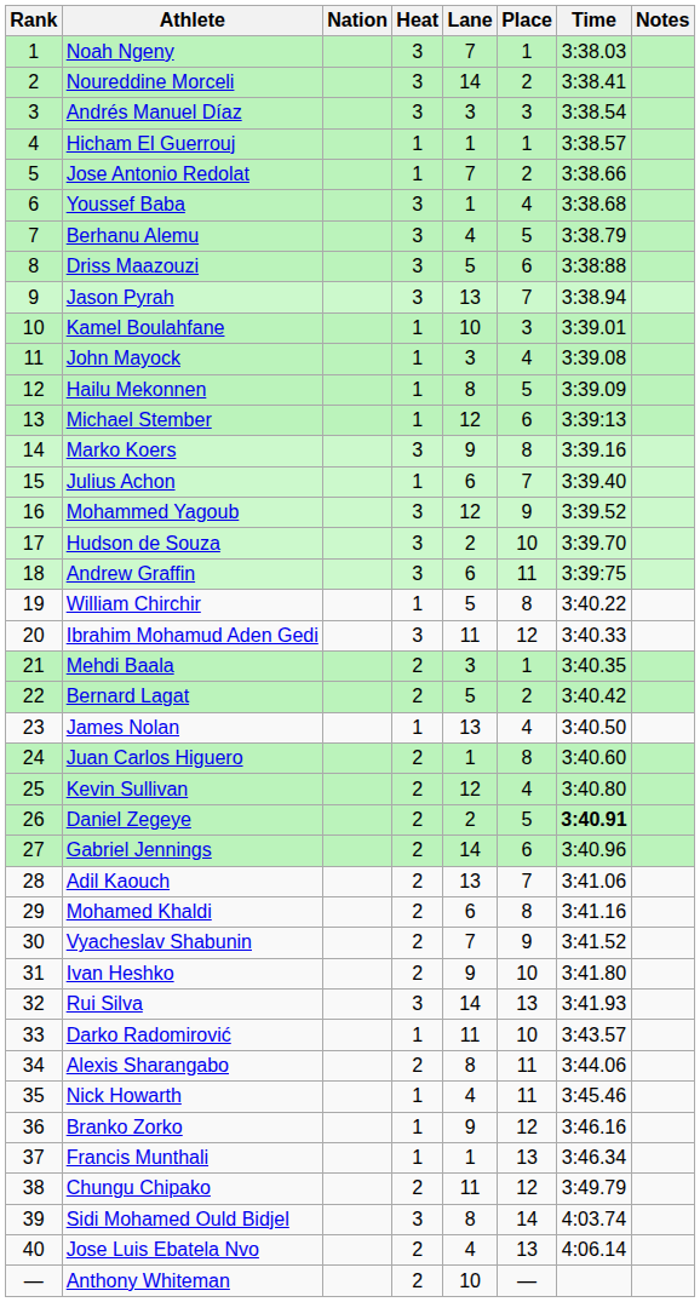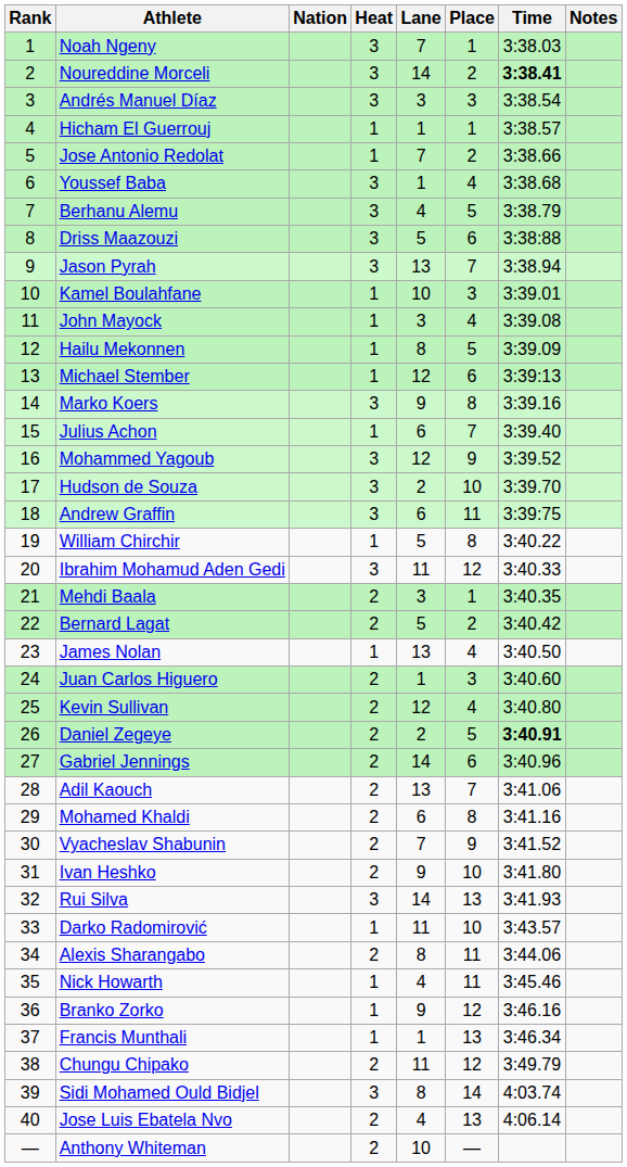 <table class="wikitable sortable" style="text-align:center">
 <tr>
 <th>Rank</th>
 <th>Athlete</th>
 <th>Nation</th>
 <th>Heat</th>
 <th>Lane</th>
 <th>Place</th>
 <th>Time</th>
 <th>Notes</th>
 </tr>
 <tr bgcolor=bbf3bb>
 <td>1</td>
 <td align="left"><a href='#'>Noah Ngeny</a></td>
 <td align="left"></td>
 <td>3</td>
 <td>7</td>
 <td>1</td>
 <td>3:38.03</td>
 <td></td>
 </tr>
 <tr bgcolor=bbf3bb>
 <td>2</td>
 <td align="left"><a href='#'>Noureddine Morceli</a></td>
 <td align="left"></td>
 <td>3</td>
 <td>14</td>
 <td>2</td>
-<td>3:38.41</td>
+<td><strong>3:38.41</strong></td>
 <td></td>
 </tr>
 <tr bgcolor=bbf3bb>
 <td>3</td>
 <td align="left"><a href='#'>Andrés Manuel Díaz</a></td>
 <td align="left"></td>
 <td>3</td>
 <td>3</td>
 <td>3</td>
 <td>3:38.54</td>
 <td></td>
 </tr>
 <tr bgcolor=bbf3bb>
 <td>4</td>
 <td align="left"><a href='#'>Hicham El Guerrouj</a></td>
 <td align="left"></td>
 <td>1</td>
 <td>1</td>
 <td>1</td>
 <td>3:38.57</td>
 <td></td>
 </tr>
 <tr bgcolor=bbf3bb>
 <td>5</td>
 <td align="left"><a href='#'>Jose Antonio Redolat</a></td>
 <td align="left"></td>
 <td>1</td>
 <td>7</td>
 <td>2</td>
 <td>3:38.66</td>
 <td></td>
 </tr>
 <tr bgcolor=bbf3bb>
 <td>6</td>
 <td align="left"><a href='#'>Youssef Baba</a></td>
 <td align="left"></td>
 <td>3</td>
 <td>1</td>
 <td>4</td>
 <td>3:38.68</td>
 <td></td>
 </tr>
 <tr bgcolor=bbf3bb>
 <td>7</td>
 <td align="left"><a href='#'>Berhanu Alemu</a></td>
 <td align="left"></td>
 <td>3</td>
 <td>4</td>
 <td>5</td>
 <td>3:38.79</td>
 <td></td>
 </tr>
 <tr bgcolor=bbf3bb>
 <td>8</td>
 <td align="left"><a href='#'>Driss Maazouzi</a></td>
 <td align="left"></td>
 <td>3</td>
 <td>5</td>
 <td>6</td>
 <td>3:38:88</td>
 <td></td>
 </tr>
 <tr bgcolor=ccf9cc>
 <td>9</td>
 <td align="left"><a href='#'>Jason Pyrah</a></td>
 <td align="left"></td>
 <td>3</td>
 <td>13</td>
 <td>7</td>
 <td>3:38.94</td>
 <td></td>
 </tr>
 <tr bgcolor=bbf3bb>
 <td>10</td>
 <td align="left"><a href='#'>Kamel Boulahfane</a></td>
 <td align="left"></td>
 <td>1</td>
 <td>10</td>
 <td>3</td>
 <td>3:39.01</td>
 <td></td>
 </tr>
 <tr bgcolor=bbf3bb>
 <td>11</td>
 <td align="left"><a href='#'>John Mayock</a></td>
 <td align="left"></td>
 <td>1</td>
 <td>3</td>
 <td>4</td>
 <td>3:39.08</td>
 <td></td>
 </tr>
 <tr bgcolor=bbf3bb>
 <td>12</td>
 <td align="left"><a href='#'>Hailu Mekonnen</a></td>
 <td align="left"></td>
 <td>1</td>
 <td>8</td>
 <td>5</td>
 <td>3:39.09</td>
 <td></td>
 </tr>
 <tr bgcolor=bbf3bb>
 <td>13</td>
 <td align="left"><a href='#'>Michael Stember</a></td>
 <td align="left"></td>
 <td>1</td>
 <td>12</td>
 <td>6</td>
 <td>3:39:13</td>
 <td></td>
 </tr>
 <tr bgcolor=ccf9cc>
 <td>14</td>
 <td align="left"><a href='#'>Marko Koers</a></td>
 <td align="left"></td>
 <td>3</td>
 <td>9</td>
 <td>8</td>
 <td>3:39.16</td>
 <td></td>
 </tr>
 <tr bgcolor=ccf9cc>
 <td>15</td>
 <td align="left"><a href='#'>Julius Achon</a></td>
 <td align="left"></td>
 <td>1</td>
 <td>6</td>
 <td>7</td>
 <td>3:39.40</td>
 <td></td>
 </tr>
 <tr bgcolor=ccf9cc>
 <td>16</td>
 <td align="left"><a href='#'>Mohammed Yagoub</a></td>
 <td align="left"></td>
 <td>3</td>
 <td>12</td>
 <td>9</td>
 <td>3:39.52</td>
 <td></td>
 </tr>
 <tr bgcolor=ccf9cc>
 <td>17</td>
 <td align="left"><a href='#'>Hudson de Souza</a></td>
 <td align="left"></td>
 <td>3</td>
 <td>2</td>
 <td>10</td>
 <td>3:39.70</td>
 <td></td>
 </tr>
 <tr bgcolor=ccf9cc>
 <td>18</td>
 <td align="left"><a href='#'>Andrew Graffin</a></td>
 <td align="left"></td>
 <td>3</td>
 <td>6</td>
 <td>11</td>
 <td>3:39:75</td>
 <td></td>
 </tr>
 <tr>
 <td>19</td>
 <td align="left"><a href='#'>William Chirchir</a></td>
 <td align="left"></td>
 <td>1</td>
 <td>5</td>
 <td>8</td>
 <td>3:40.22</td>
 <td></td>
 </tr>
 <tr>
 <td>20</td>
 <td align="left"><a href='#'>Ibrahim Mohamud Aden Gedi</a></td>
 <td align="left"></td>
 <td>3</td>
 <td>11</td>
 <td>12</td>
 <td>3:40.33</td>
 <td></td>
 </tr>
 <tr bgcolor=bbf3bb>
 <td>21</td>
 <td align="left"><a href='#'>Mehdi Baala</a></td>
 <td align="left"></td>
 <td>2</td>
 <td>3</td>
 <td>1</td>
 <td>3:40.35</td>
 <td></td>
 </tr>
 <tr bgcolor=bbf3bb>
 <td>22</td>
 <td align="left"><a href='#'>Bernard Lagat</a></td>
 <td align="left"></td>
 <td>2</td>
 <td>5</td>
 <td>2</td>
 <td>3:40.42</td>
 <td></td>
 </tr>
 <tr>
 <td>23</td>
 <td align="left"><a href='#'>James Nolan</a></td>
 <td align="left"></td>
 <td>1</td>
 <td>13</td>
 <td>4</td>
 <td>3:40.50</td>
 <td></td>
 </tr>
 <tr bgcolor=bbf3bb>
 <td>24</td>
 <td align="left"><a href='#'>Juan Carlos Higuero</a></td>
 <td align="left"></td>
 <td>2</td>
 <td>1</td>
-<td>8</td>
+<td>3</td>
 <td>3:40.60</td>
 <td></td>
 </tr>
 <tr bgcolor=bbf3bb>
 <td>25</td>
 <td align="left"><a href='#'>Kevin Sullivan</a></td>
 <td align="left"></td>
 <td>2</td>
 <td>12</td>
 <td>4</td>
 <td>3:40.80</td>
 <td></td>
 </tr>
 <tr bgcolor=bbf3bb>
 <td>26</td>
 <td align="left"><a href='#'>Daniel Zegeye</a></td>
 <td align="left"></td>
 <td>2</td>
 <td>2</td>
 <td>5</td>
 <td><strong>3:40.91</strong></td>
 <td></td>
 </tr>
 <tr bgcolor=bbf3bb>
 <td>27</td>
 <td align="left"><a href='#'>Gabriel Jennings</a></td>
 <td align="left"></td>
 <td>2</td>
 <td>14</td>
 <td>6</td>
 <td>3:40.96</td>
 <td></td>
 </tr>
 <tr>
 <td>28</td>
 <td align="left"><a href='#'>Adil Kaouch</a></td>
 <td align="left"></td>
 <td>2</td>
 <td>13</td>
 <td>7</td>
 <td>3:41.06</td>
 <td></td>
 </tr>
 <tr>
 <td>29</td>
 <td align="left"><a href='#'>Mohamed Khaldi</a></td>
 <td align="left"></td>
 <td>2</td>
 <td>6</td>
 <td>8</td>
 <td>3:41.16</td>
 <td></td>
 </tr>
 <tr>
 <td>30</td>
 <td align="left"><a href='#'>Vyacheslav Shabunin</a></td>
 <td align="left"></td>
 <td>2</td>
 <td>7</td>
 <td>9</td>
 <td>3:41.52</td>
 <td></td>
 </tr>
 <tr>
 <td>31</td>
 <td align="left"><a href='#'>Ivan Heshko</a></td>
 <td align="left"></td>
 <td>2</td>
 <td>9</td>
 <td>10</td>
 <td>3:41.80</td>
 <td></td>
 </tr>
 <tr>
 <td>32</td>
 <td align="left"><a href='#'>Rui Silva</a></td>
 <td align="left"></td>
 <td>3</td>
 <td>14</td>
 <td>13</td>
 <td>3:41.93</td>
 <td></td>
 </tr>
 <tr>
 <td>33</td>
 <td align="left"><a href='#'>Darko Radomirović</a></td>
 <td align="left"></td>
 <td>1</td>
 <td>11</td>
 <td>10</td>
 <td>3:43.57</td>
 <td></td>
 </tr>
 <tr>
 <td>34</td>
 <td align="left"><a href='#'>Alexis Sharangabo</a></td>
 <td align="left"></td>
 <td>2</td>
 <td>8</td>
 <td>11</td>
 <td>3:44.06</td>
 <td></td>
 </tr>
 <tr>
 <td>35</td>
 <td align="left"><a href='#'>Nick Howarth</a></td>
 <td align="left"></td>
 <td>1</td>
 <td>4</td>
 <td>11</td>
 <td>3:45.46</td>
 <td></td>
 </tr>
 <tr>
 <td>36</td>
 <td align="left"><a href='#'>Branko Zorko</a></td>
 <td align="left"></td>
 <td>1</td>
 <td>9</td>
 <td>12</td>
 <td>3:46.16</td>
 <td></td>
 </tr>
 <tr>
 <td>37</td>
 <td align="left"><a href='#'>Francis Munthali</a></td>
 <td align="left"></td>
 <td>1</td>
 <td>1</td>
 <td>13</td>
 <td>3:46.34</td>
 <td></td>
 </tr>
 <tr>
 <td>38</td>
 <td align="left"><a href='#'>Chungu Chipako</a></td>
 <td align="left"></td>
 <td>2</td>
 <td>11</td>
 <td>12</td>
 <td>3:49.79</td>
 <td></td>
 </tr>
 <tr>
 <td>39</td>
 <td align="left"><a href='#'>Sidi Mohamed Ould Bidjel</a></td>
 <td align="left"></td>
 <td>3</td>
 <td>8</td>
 <td>14</td>
 <td>4:03.74</td>
 <td></td>
 </tr>
 <tr>
 <td>40</td>
 <td align="left"><a href='#'>Jose Luis Ebatela Nvo</a></td>
 <td align="left"></td>
 <td>2</td>
 <td>4</td>
 <td>13</td>
 <td>4:06.14</td>
 <td></td>
 </tr>
 <tr>
 <td data-sort-value=41>—</td>
 <td align="left"><a href='#'>Anthony Whiteman</a></td>
 <td align="left"></td>
 <td>2</td>
 <td>10</td>
 <td data-sort-value=14>—</td>
 <td></td>
 <td></td>
 </tr>
 </table>
